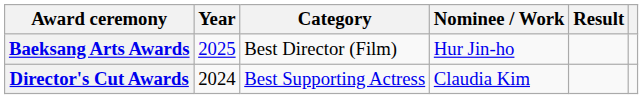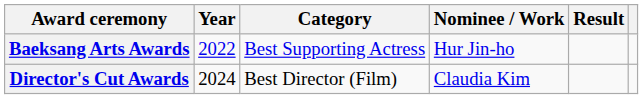 <table class="wikitable plainrowheaders sortable">
 <tr>
 <th scope="col">Award ceremony</th>
 <th scope="col">Year</th>
 <th scope="col">Category </th>
 <th scope="col">Nominee / Work </th>
 <th scope="col">Result</th>
 <th scope="col" class="unsortable"></th>
 </tr>
 <tr>
 <th scope="row"><a href='#'>Baeksang Arts Awards</a></th>
-<td style="text-align:center"><a href='#'>2025</a></td>
-<td>Best Director (Film)</td>
+<td style="text-align:center"><a href='#'>2022</a></td>
+<td><a href='#'>Best Supporting Actress</a></td>
 <td><a href='#'>Hur Jin-ho</a></td>
 <td></td>
 <td style="text-align:center"></td>
 </tr>
 <tr>
 <th scope="row"><a href='#'>Director's Cut Awards</a></th>
 <td style="text-align:center">2024</td>
-<td><a href='#'>Best Supporting Actress</a></td>
+<td>Best Director (Film)</td>
 <td><a href='#'>Claudia Kim</a></td>
 <td></td>
 <td style="text-align:center"></td>
 </tr>
 </table>
